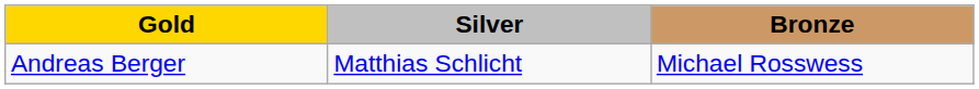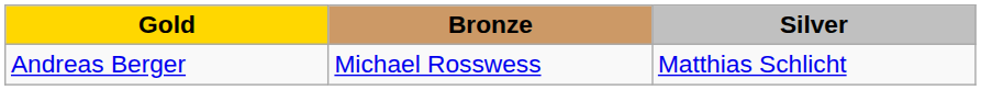 <table class="wikitable" style="text-align:left">
 <tr align="center">
 <td width=200 bgcolor=gold><strong>Gold</strong></td>
+<td width=200 bgcolor=CC9966><strong>Bronze</strong></td>
 <td width=200 bgcolor=silver><strong>Silver</strong></td>
-<td width=200 bgcolor=CC9966><strong>Bronze</strong></td>
 </tr>
 <tr>
 <td><a href='#'>Andreas Berger</a><br><em></em></td>
+<td><a href='#'>Michael Rosswess</a><br><em></em></td>
 <td><a href='#'>Matthias Schlicht</a><br><em></em></td>
-<td><a href='#'>Michael Rosswess</a><br><em></em></td>
 </tr>
 </table>
